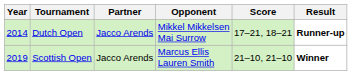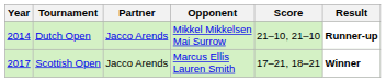 <table class="sortable wikitable" style="font-size: 90%;">
 <tr>
 <th>Year</th>
 <th>Tournament</th>
 <th>Partner</th>
 <th>Opponent</th>
 <th>Score</th>
 <th>Result</th>
 </tr>
 <tr style="background:#D4F1C5">
 <td align="center"><a href='#'>2014</a></td>
 <td align="left"><a href='#'>Dutch Open</a></td>
 <td align="left"> <a href='#'>Jacco Arends</a></td>
 <td align="left"> <a href='#'>Mikkel Mikkelsen</a><br> <a href='#'>Mai Surrow</a></td>
-<td align="left">17–21, 18–21</td>
+<td align="left">21–10, 21–10</td>
 <td style="text-align:left; background:white"> <strong>Runner-up</strong></td>
 </tr>
 <tr style="background:#D4F1C5">
-<td align="center"><a href='#'>2019</a></td>
+<td align="center"><a href='#'>2017</a></td>
 <td align="left"><a href='#'>Scottish Open</a></td>
 <td align="left"> Jacco Arends</td>
 <td align="left"> <a href='#'>Marcus Ellis</a><br> <a href='#'>Lauren Smith</a></td>
-<td align="left">21–10, 21–10</td>
+<td align="left">17–21, 18–21</td>
 <td style="text-align:left; background:white"> <strong>Winner</strong></td>
 </tr>
 </table>
